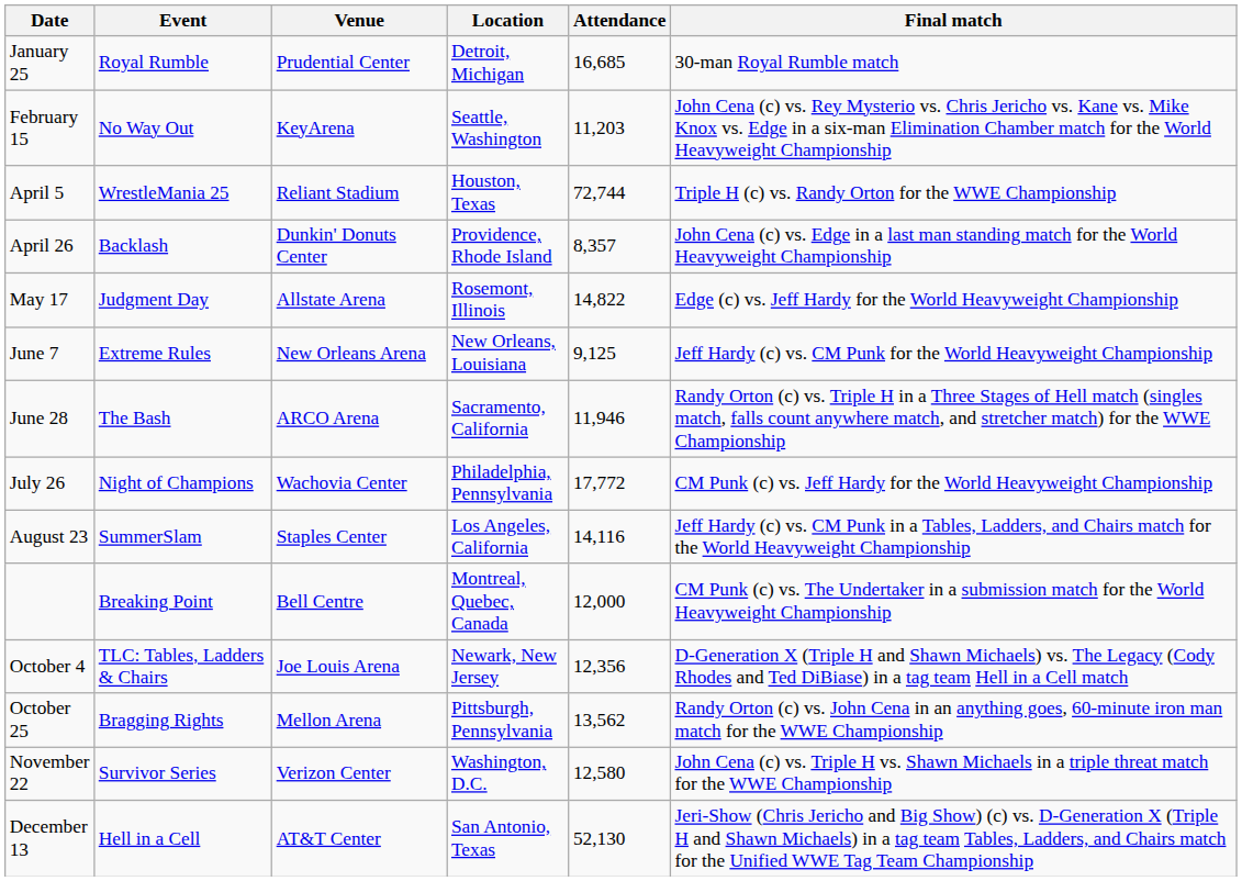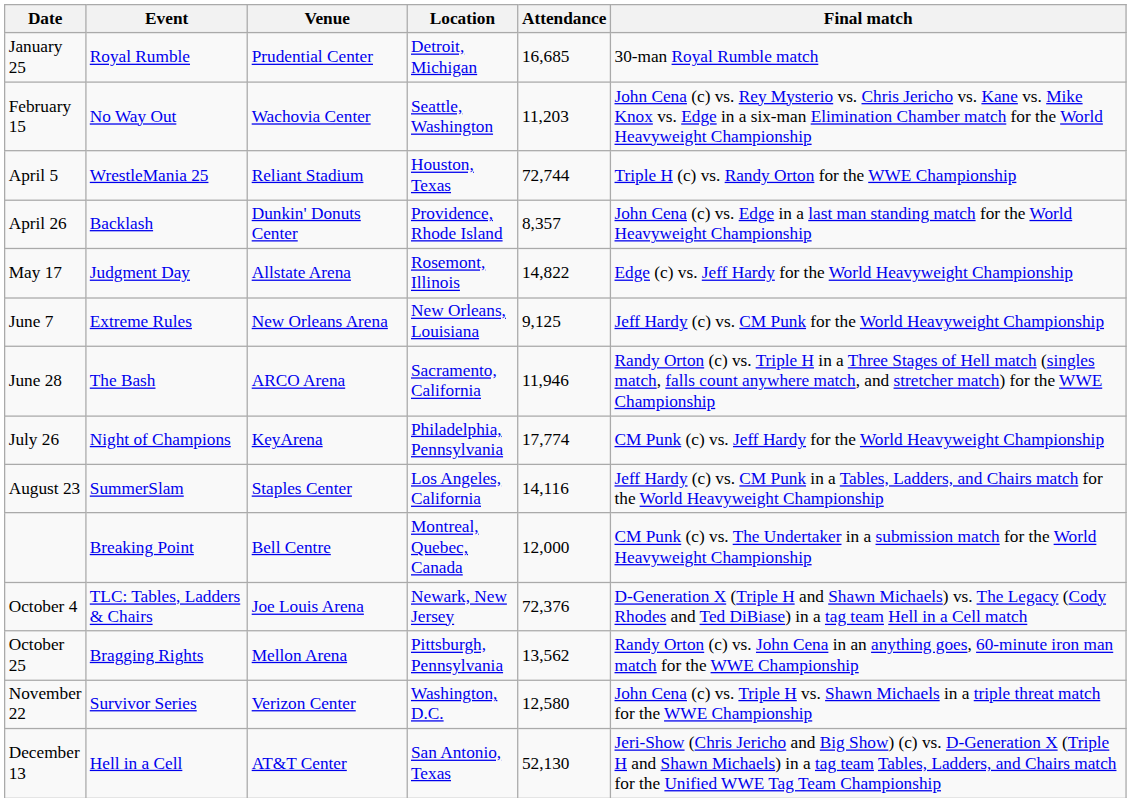 <table id="Past_events_2009" class="sortable wikitable succession-box" style="font-size:85%; width:100%">
 <tr>
 <th scope="col" style="width:5%;">Date</th>
 <th scope="col" style="width:15%;">Event</th>
 <th scope="col" style="width:15%;">Venue</th>
 <th scope="col" style="width:10%;">Location</th>
 <th scope="col" style="width:5%;">Attendance</th>
 <th scope="col" style="width:50%;">Final match</th>
 </tr>
 <tr>
 <td>January 25</td>
 <td><a href='#'>Royal Rumble</a></td>
 <td><a href='#'>Prudential Center</a></td>
 <td><a href='#'>Detroit, Michigan</a></td>
 <td>16,685</td>
 <td>30-man <a href='#'>Royal Rumble match</a></td>
 </tr>
 <tr>
 <td>February 15</td>
 <td><a href='#'>No Way Out</a></td>
-<td><a href='#'>KeyArena</a></td>
+<td><a href='#'>Wachovia Center</a></td>
 <td><a href='#'>Seattle, Washington</a></td>
 <td>11,203</td>
 <td><a href='#'>John Cena</a> (c) vs. <a href='#'>Rey Mysterio</a> vs. <a href='#'>Chris Jericho</a> vs. <a href='#'>Kane</a> vs. <a href='#'>Mike Knox</a> vs. <a href='#'>Edge</a> in a six-man <a href='#'>Elimination Chamber match</a> for the <a href='#'>World Heavyweight Championship</a></td>
 </tr>
 <tr>
 <td>April 5</td>
 <td><a href='#'>WrestleMania 25</a></td>
 <td><a href='#'>Reliant Stadium</a></td>
 <td><a href='#'>Houston, Texas</a></td>
 <td>72,744</td>
 <td><a href='#'>Triple H</a> (c) vs. <a href='#'>Randy Orton</a> for the <a href='#'>WWE Championship</a></td>
 </tr>
 <tr>
 <td>April 26</td>
 <td><a href='#'>Backlash</a></td>
 <td><a href='#'>Dunkin' Donuts Center</a></td>
 <td><a href='#'>Providence, Rhode Island</a></td>
 <td>8,357</td>
 <td><a href='#'>John Cena</a> (c) vs. <a href='#'>Edge</a> in a <a href='#'>last man standing match</a> for the <a href='#'>World Heavyweight Championship</a></td>
 </tr>
 <tr>
 <td>May 17</td>
 <td><a href='#'>Judgment Day</a></td>
 <td><a href='#'>Allstate Arena</a></td>
 <td><a href='#'>Rosemont, Illinois</a></td>
 <td>14,822</td>
 <td><a href='#'>Edge</a> (c) vs. <a href='#'>Jeff Hardy</a> for the <a href='#'>World Heavyweight Championship</a></td>
 </tr>
 <tr>
 <td>June 7</td>
 <td><a href='#'>Extreme Rules</a></td>
 <td><a href='#'>New Orleans Arena</a></td>
 <td><a href='#'>New Orleans, Louisiana</a></td>
 <td>9,125</td>
 <td><a href='#'>Jeff Hardy</a> (c) vs. <a href='#'>CM Punk</a> for the <a href='#'>World Heavyweight Championship</a></td>
 </tr>
 <tr>
 <td>June 28</td>
 <td><a href='#'>The Bash</a></td>
 <td><a href='#'>ARCO Arena</a></td>
 <td><a href='#'>Sacramento, California</a></td>
 <td>11,946</td>
 <td><a href='#'>Randy Orton</a> (c) vs. <a href='#'>Triple H</a> in a <a href='#'>Three Stages of Hell match</a> (<a href='#'>singles match</a>, <a href='#'>falls count anywhere match</a>, and <a href='#'>stretcher match</a>) for the <a href='#'>WWE Championship</a></td>
 </tr>
 <tr>
 <td>July 26</td>
 <td><a href='#'>Night of Champions</a></td>
-<td><a href='#'>Wachovia Center</a></td>
+<td><a href='#'>KeyArena</a></td>
 <td><a href='#'>Philadelphia, Pennsylvania</a></td>
-<td>17,772</td>
+<td>17,774</td>
 <td><a href='#'>CM Punk</a> (c) vs. <a href='#'>Jeff Hardy</a> for the <a href='#'>World Heavyweight Championship</a></td>
 </tr>
 <tr>
 <td>August 23</td>
 <td><a href='#'>SummerSlam</a></td>
 <td><a href='#'>Staples Center</a></td>
 <td><a href='#'>Los Angeles, California</a></td>
 <td>14,116</td>
 <td><a href='#'>Jeff Hardy</a> (c) vs. <a href='#'>CM Punk</a> in a <a href='#'>Tables, Ladders, and Chairs match</a> for the <a href='#'>World Heavyweight Championship</a></td>
 </tr>
 <tr>
 <td></td>
 <td><a href='#'>Breaking Point</a></td>
 <td><a href='#'>Bell Centre</a></td>
 <td><a href='#'>Montreal, Quebec, Canada</a></td>
 <td>12,000</td>
 <td><a href='#'>CM Punk</a> (c) vs. <a href='#'>The Undertaker</a> in a <a href='#'>submission match</a> for the <a href='#'>World Heavyweight Championship</a></td>
 </tr>
 <tr>
 <td>October 4</td>
 <td><a href='#'>TLC: Tables, Ladders & Chairs</a></td>
 <td><a href='#'>Joe Louis Arena</a></td>
 <td><a href='#'>Newark, New Jersey</a></td>
-<td>12,356</td>
+<td>72,376</td>
 <td><a href='#'>D-Generation X</a> (<a href='#'>Triple H</a> and <a href='#'>Shawn Michaels</a>) vs. <a href='#'>The Legacy</a> (<a href='#'>Cody Rhodes</a> and <a href='#'>Ted DiBiase</a>) in a <a href='#'>tag team</a> <a href='#'>Hell in a Cell match</a></td>
 </tr>
 <tr>
 <td>October 25</td>
 <td><a href='#'>Bragging Rights</a></td>
 <td><a href='#'>Mellon Arena</a></td>
 <td><a href='#'>Pittsburgh, Pennsylvania</a></td>
 <td>13,562</td>
 <td><a href='#'>Randy Orton</a> (c) vs. <a href='#'>John Cena</a> in an <a href='#'>anything goes</a>, <a href='#'>60-minute iron man match</a> for the <a href='#'>WWE Championship</a></td>
 </tr>
 <tr>
 <td>November 22</td>
 <td><a href='#'>Survivor Series</a></td>
 <td><a href='#'>Verizon Center</a></td>
 <td><a href='#'>Washington, D.C.</a></td>
 <td>12,580</td>
 <td><a href='#'>John Cena</a> (c) vs. <a href='#'>Triple H</a> vs. <a href='#'>Shawn Michaels</a> in a <a href='#'>triple threat match</a> for the <a href='#'>WWE Championship</a></td>
 </tr>
 <tr>
 <td>December 13</td>
 <td><a href='#'>Hell in a Cell</a></td>
 <td><a href='#'>AT&T Center</a></td>
 <td><a href='#'>San Antonio, Texas</a></td>
 <td>52,130</td>
 <td><a href='#'>Jeri-Show</a> (<a href='#'>Chris Jericho</a> and <a href='#'>Big Show</a>) (c) vs. <a href='#'>D-Generation X</a> (<a href='#'>Triple H</a> and <a href='#'>Shawn Michaels</a>) in a <a href='#'>tag team</a> <a href='#'>Tables, Ladders, and Chairs match</a> for the <a href='#'>Unified WWE Tag Team Championship</a></td>
 </tr>
 </table>
